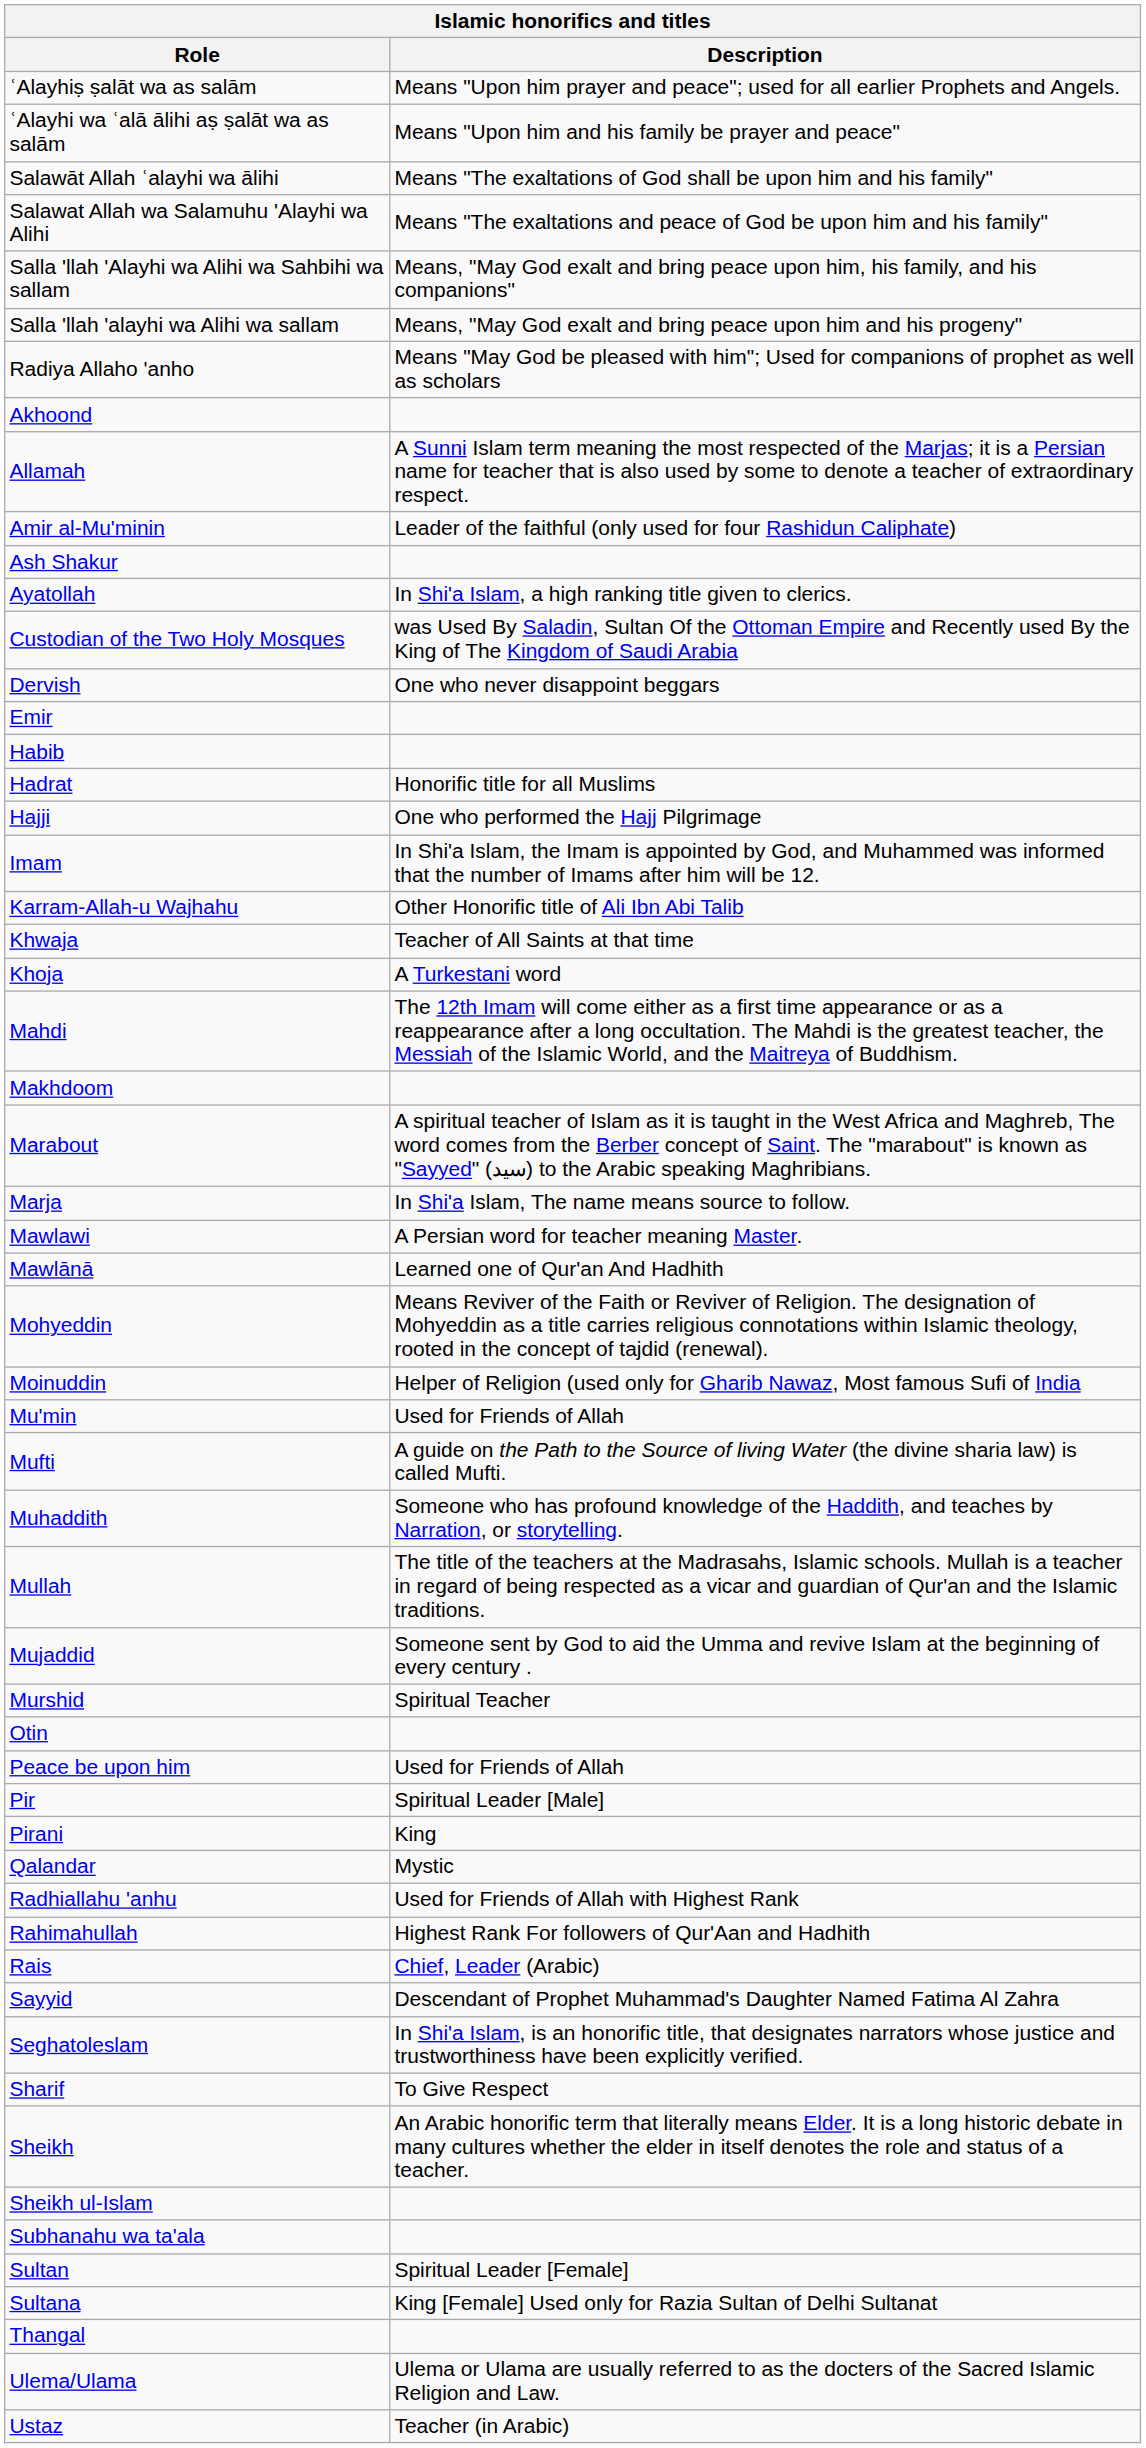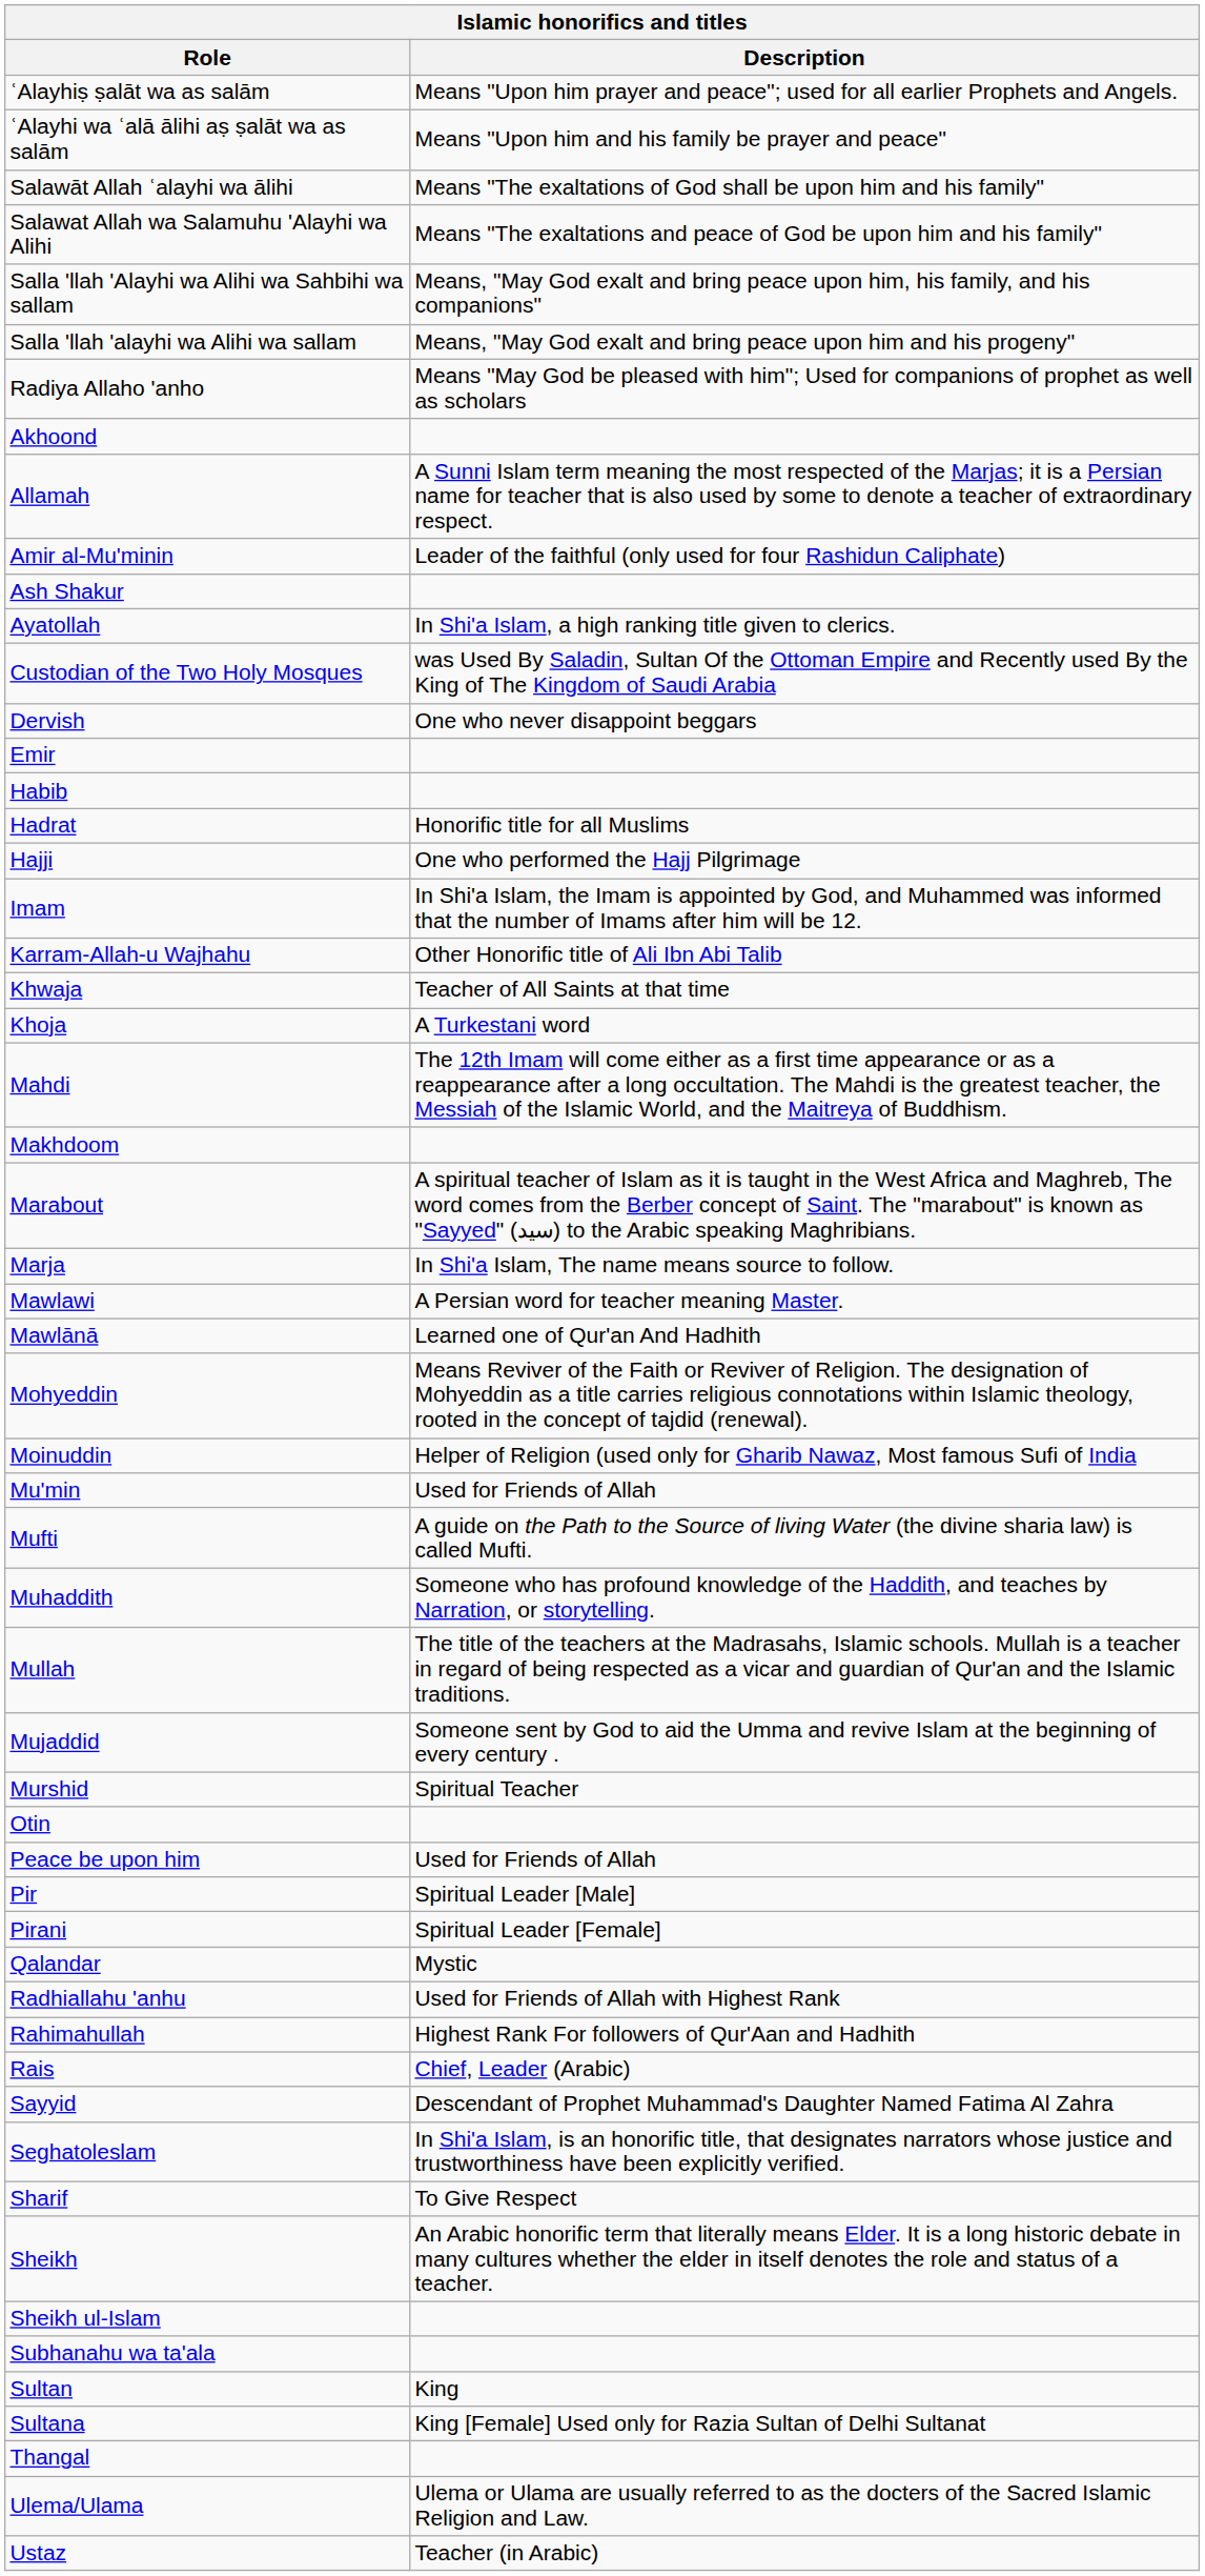 <table class="wikitable">
 <tr>
 <th style="text-align:center;" colspan="3"><strong>Islamic honorifics and titles</strong></th>
 </tr>
 <tr>
 <th scope="col" style="width:300px;">Role</th>
 <th scope="col" style="width:600px;">Description</th>
 </tr>
 <tr>
 <td>ʿAlayhiṣ ṣalāt wa as salām</td>
 <td>Means "Upon him prayer and peace"; used for all earlier Prophets and Angels.</td>
 </tr>
 <tr>
 <td>ʿAlayhi wa ʿalā ālihi aṣ ṣalāt wa as salām</td>
 <td>Means "Upon him and his family be prayer and peace"</td>
 </tr>
 <tr>
 <td>Salawāt Allah ʿalayhi wa ālihi</td>
 <td>Means "The exaltations of God shall be upon him and his family"</td>
 </tr>
 <tr>
 <td>Salawat Allah wa Salamuhu 'Alayhi wa Alihi</td>
 <td>Means "The exaltations and peace of God be upon him and his family"</td>
 </tr>
 <tr>
 <td>Salla 'llah 'Alayhi wa Alihi wa Sahbihi wa sallam</td>
 <td>Means, "May God exalt and bring peace upon him, his family, and his companions"</td>
 </tr>
 <tr>
 <td>Salla 'llah 'alayhi wa Alihi wa sallam</td>
 <td>Means, "May God exalt and bring peace upon him and his progeny"</td>
 </tr>
 <tr>
 <td>Radiya Allaho 'anho</td>
 <td>Means "May God be pleased with him"; Used for companions of prophet as well as scholars</td>
 </tr>
 <tr>
 <td><a href='#'>Akhoond</a></td>
 <td></td>
 </tr>
 <tr>
 <td><a href='#'>Allamah</a></td>
 <td>A <a href='#'>Sunni</a> Islam term meaning the most respected of the <a href='#'>Marjas</a>; it is a <a href='#'>Persian</a> name for teacher that is also used by some to denote a teacher of extraordinary respect.</td>
 </tr>
 <tr>
 <td><a href='#'>Amir al-Mu'minin</a></td>
 <td>Leader of the faithful (only used for four <a href='#'>Rashidun Caliphate</a>)</td>
 </tr>
 <tr>
 <td><a href='#'>Ash Shakur</a></td>
 <td></td>
 </tr>
 <tr>
 <td><a href='#'>Ayatollah</a></td>
 <td>In <a href='#'>Shi'a Islam</a>, a high ranking title given to clerics.</td>
 </tr>
 <tr>
 <td><a href='#'>Custodian of the Two Holy Mosques</a></td>
 <td>was Used By <a href='#'>Saladin</a>, Sultan Of the <a href='#'>Ottoman Empire</a> and Recently used By the King of The <a href='#'>Kingdom of Saudi Arabia</a></td>
 </tr>
 <tr>
 <td><a href='#'>Dervish</a></td>
 <td>One who never disappoint beggars</td>
 </tr>
 <tr>
 <td><a href='#'>Emir</a></td>
 <td></td>
 </tr>
 <tr>
 <td><a href='#'>Habib</a></td>
 </tr>
 <tr>
 <td><a href='#'>Hadrat</a></td>
 <td>Honorific title for all Muslims</td>
 </tr>
 <tr>
 <td><a href='#'>Hajji</a></td>
 <td>One who performed the <a href='#'>Hajj</a> Pilgrimage</td>
 </tr>
 <tr>
 <td><a href='#'>Imam</a></td>
 <td>In Shi'a Islam, the Imam is appointed by God, and Muhammed was informed that the number of Imams after him will be 12.</td>
 </tr>
 <tr>
 <td><a href='#'>Karram-Allah-u Wajhahu</a></td>
 <td>Other Honorific title of <a href='#'>Ali Ibn Abi Talib</a></td>
 </tr>
 <tr>
 <td><a href='#'>Khwaja</a></td>
 <td>Teacher of All Saints at that time</td>
 </tr>
 <tr>
 <td><a href='#'>Khoja</a></td>
 <td>A <a href='#'>Turkestani</a> word</td>
 </tr>
 <tr>
 <td><a href='#'>Mahdi</a></td>
 <td>The <a href='#'>12th Imam</a> will come either as a first time appearance or as a reappearance after a long occultation. The Mahdi is the greatest teacher, the <a href='#'>Messiah</a> of the Islamic World, and the <a href='#'>Maitreya</a> of Buddhism.</td>
 </tr>
 <tr>
 <td><a href='#'>Makhdoom</a></td>
 <td></td>
 </tr>
 <tr>
 <td><a href='#'>Marabout</a></td>
 <td>A spiritual teacher of Islam as it is taught in the West Africa and Maghreb, The word comes from the <a href='#'>Berber</a> concept of <a href='#'>Saint</a>. The "marabout" is known as "<a href='#'>Sayyed</a>" (سيد) to the Arabic speaking Maghribians.</td>
 </tr>
 <tr>
 <td><a href='#'>Marja</a></td>
 <td>In <a href='#'>Shi'a</a> Islam, The name means source to follow.</td>
 </tr>
 <tr>
 <td><a href='#'>Mawlawi</a></td>
 <td>A Persian word for teacher meaning <a href='#'>Master</a>.</td>
 </tr>
 <tr>
 <td><a href='#'>Mawlānā</a></td>
 <td>Learned one of Qur'an And Hadhith</td>
 </tr>
 <tr>
 <td><a href='#'>Mohyeddin</a></td>
 <td>Means Reviver of the Faith or Reviver of Religion. The designation of Mohyeddin as a title carries religious connotations within Islamic theology, rooted in the concept of tajdid (renewal).</td>
 </tr>
 <tr>
 <td><a href='#'>Moinuddin</a></td>
 <td>Helper of Religion (used only for <a href='#'>Gharib Nawaz</a>, Most famous Sufi of <a href='#'>India</a></td>
 </tr>
 <tr>
 <td><a href='#'>Mu'min</a></td>
 <td>Used for Friends of Allah</td>
 </tr>
 <tr>
 <td><a href='#'>Mufti</a></td>
 <td>A guide on <em>the Path to the Source of living Water</em> (the divine sharia law) is called Mufti.</td>
 </tr>
 <tr>
 <td><a href='#'>Muhaddith</a></td>
 <td>Someone who has profound knowledge of the <a href='#'>Haddith</a>, and teaches by <a href='#'>Narration</a>, or <a href='#'>storytelling</a>.</td>
 </tr>
 <tr>
 <td><a href='#'>Mullah</a></td>
 <td>The title of the teachers at the Madrasahs, Islamic schools. Mullah is a teacher in regard of being respected as a vicar and guardian of Qur'an and the Islamic traditions.</td>
 </tr>
 <tr>
 <td><a href='#'>Mujaddid</a></td>
 <td>Someone sent by God to aid the Umma and revive Islam at the beginning of every century .</td>
 </tr>
 <tr>
 <td><a href='#'>Murshid</a></td>
 <td>Spiritual Teacher</td>
 </tr>
 <tr>
 <td><a href='#'>Otin</a></td>
 <td></td>
 </tr>
 <tr>
 <td><a href='#'>Peace be upon him</a></td>
 <td>Used for Friends of Allah</td>
 </tr>
 <tr>
 <td><a href='#'>Pir</a></td>
 <td>Spiritual Leader [Male]</td>
 </tr>
 <tr>
 <td><a href='#'>Pirani</a></td>
-<td>King</td>
+<td>Spiritual Leader [Female]</td>
 </tr>
 <tr>
 <td><a href='#'>Qalandar</a></td>
 <td>Mystic</td>
 </tr>
 <tr>
 <td><a href='#'>Radhiallahu 'anhu</a></td>
 <td>Used for Friends of Allah with Highest Rank</td>
 </tr>
 <tr>
 <td><a href='#'>Rahimahullah</a></td>
 <td>Highest Rank For followers of Qur'Aan and Hadhith</td>
 </tr>
 <tr>
 <td><a href='#'>Rais</a></td>
 <td><a href='#'>Chief</a>, <a href='#'>Leader</a> (Arabic)</td>
 </tr>
 <tr>
 <td><a href='#'>Sayyid</a></td>
 <td>Descendant of Prophet Muhammad's Daughter Named Fatima Al Zahra</td>
 </tr>
 <tr>
 <td><a href='#'>Seghatoleslam</a></td>
 <td>In <a href='#'>Shi'a Islam</a>, is an honorific title, that designates narrators whose justice and trustworthiness have been explicitly verified.</td>
 </tr>
 <tr>
 <td><a href='#'>Sharif</a></td>
 <td>To Give Respect</td>
 </tr>
 <tr>
 <td><a href='#'>Sheikh</a></td>
 <td>An Arabic honorific term that literally means <a href='#'>Elder</a>. It is a long historic debate in many cultures whether the elder in itself denotes the role and status of a teacher.</td>
 </tr>
 <tr>
 <td><a href='#'>Sheikh ul-Islam</a></td>
 <td></td>
 </tr>
 <tr>
 <td><a href='#'>Subhanahu wa ta'ala</a></td>
 <td></td>
 </tr>
 <tr>
 <td><a href='#'>Sultan</a></td>
-<td>Spiritual Leader [Female]</td>
+<td>King</td>
 </tr>
 <tr>
 <td><a href='#'>Sultana</a></td>
 <td>King [Female] Used only for Razia Sultan of Delhi Sultanat</td>
 </tr>
 <tr>
 <td><a href='#'>Thangal</a></td>
 <td></td>
 </tr>
 <tr>
 <td><a href='#'>Ulema/Ulama</a></td>
 <td>Ulema or Ulama are usually referred to as the docters of the Sacred Islamic Religion and Law.</td>
 </tr>
 <tr>
 <td><a href='#'>Ustaz</a></td>
 <td>Teacher (in Arabic)</td>
 </tr>
 </table>
